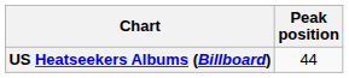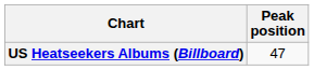 <table class="wikitable plainrowheaders sortable" style="text-align:center;" border="1">
 <tr>
 <th scope="col">Chart</th>
 <th scope="col">Peak<br>position</th>
 </tr>
 <tr>
 <th scope="row">US <a href='#'>Heatseekers Albums</a> (<em><a href='#'>Billboard</a></em>)</th>
-<td>44</td>
+<td>47</td>
 </tr>
 </table>
